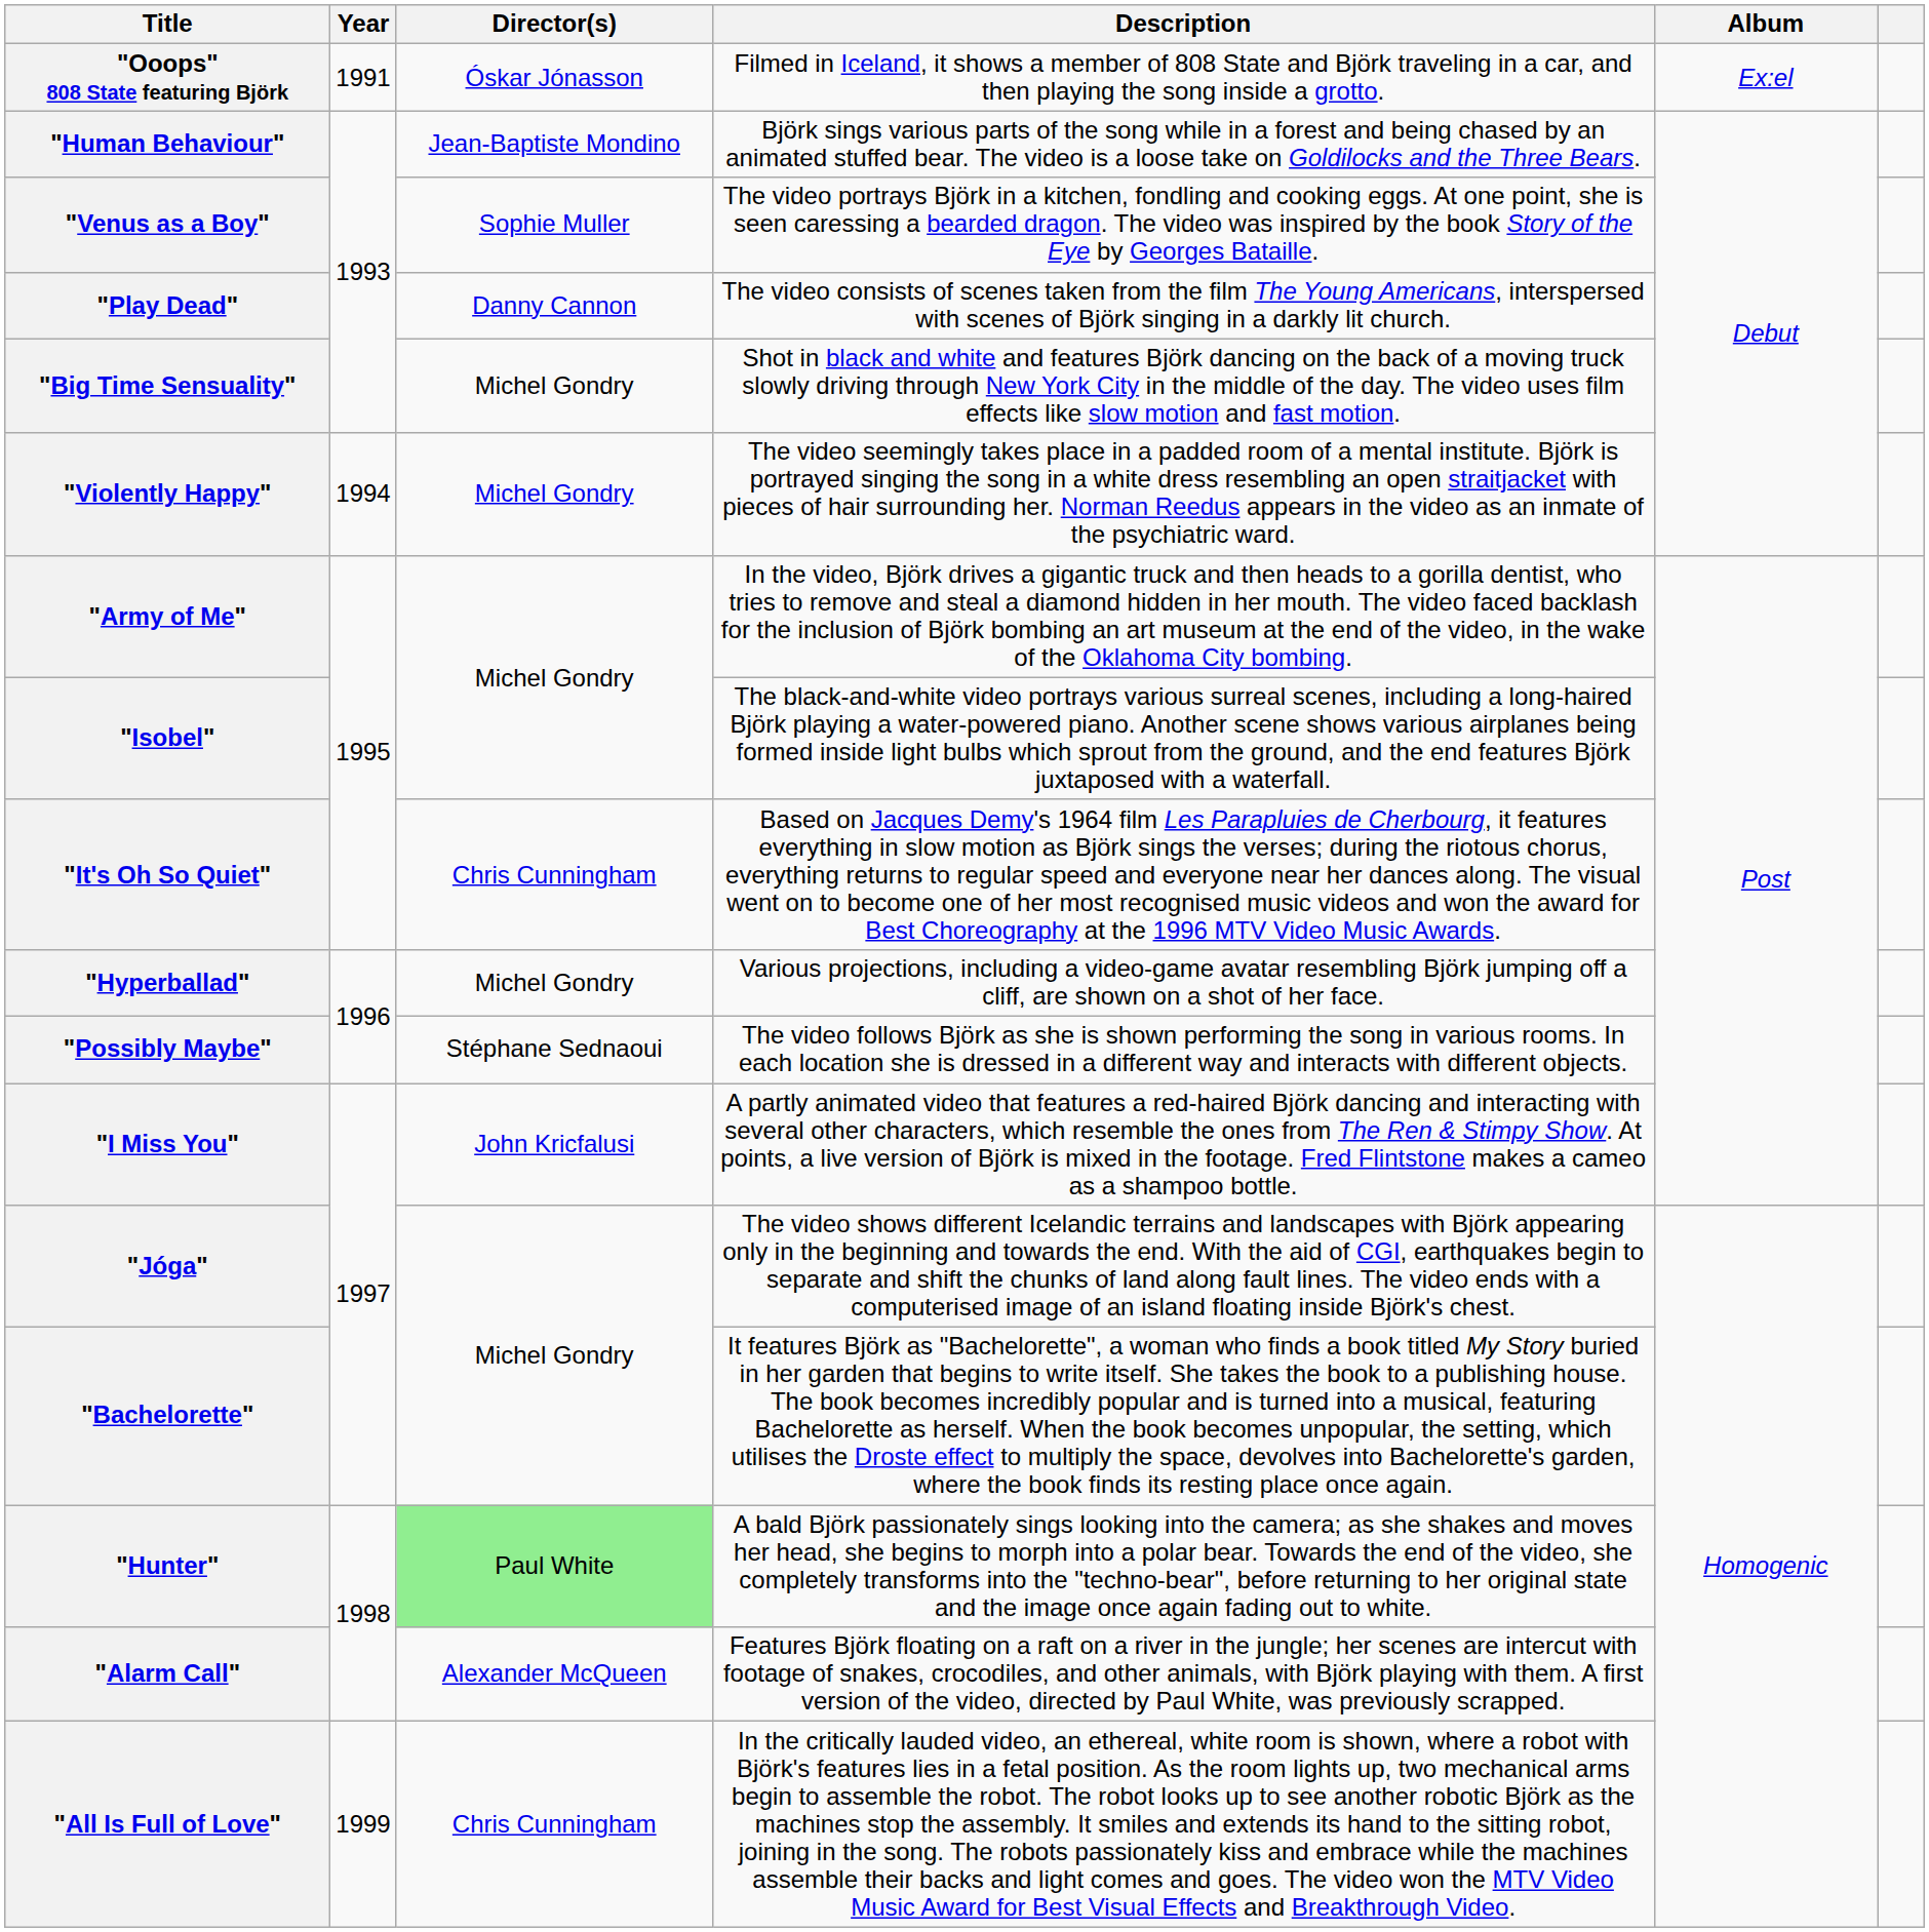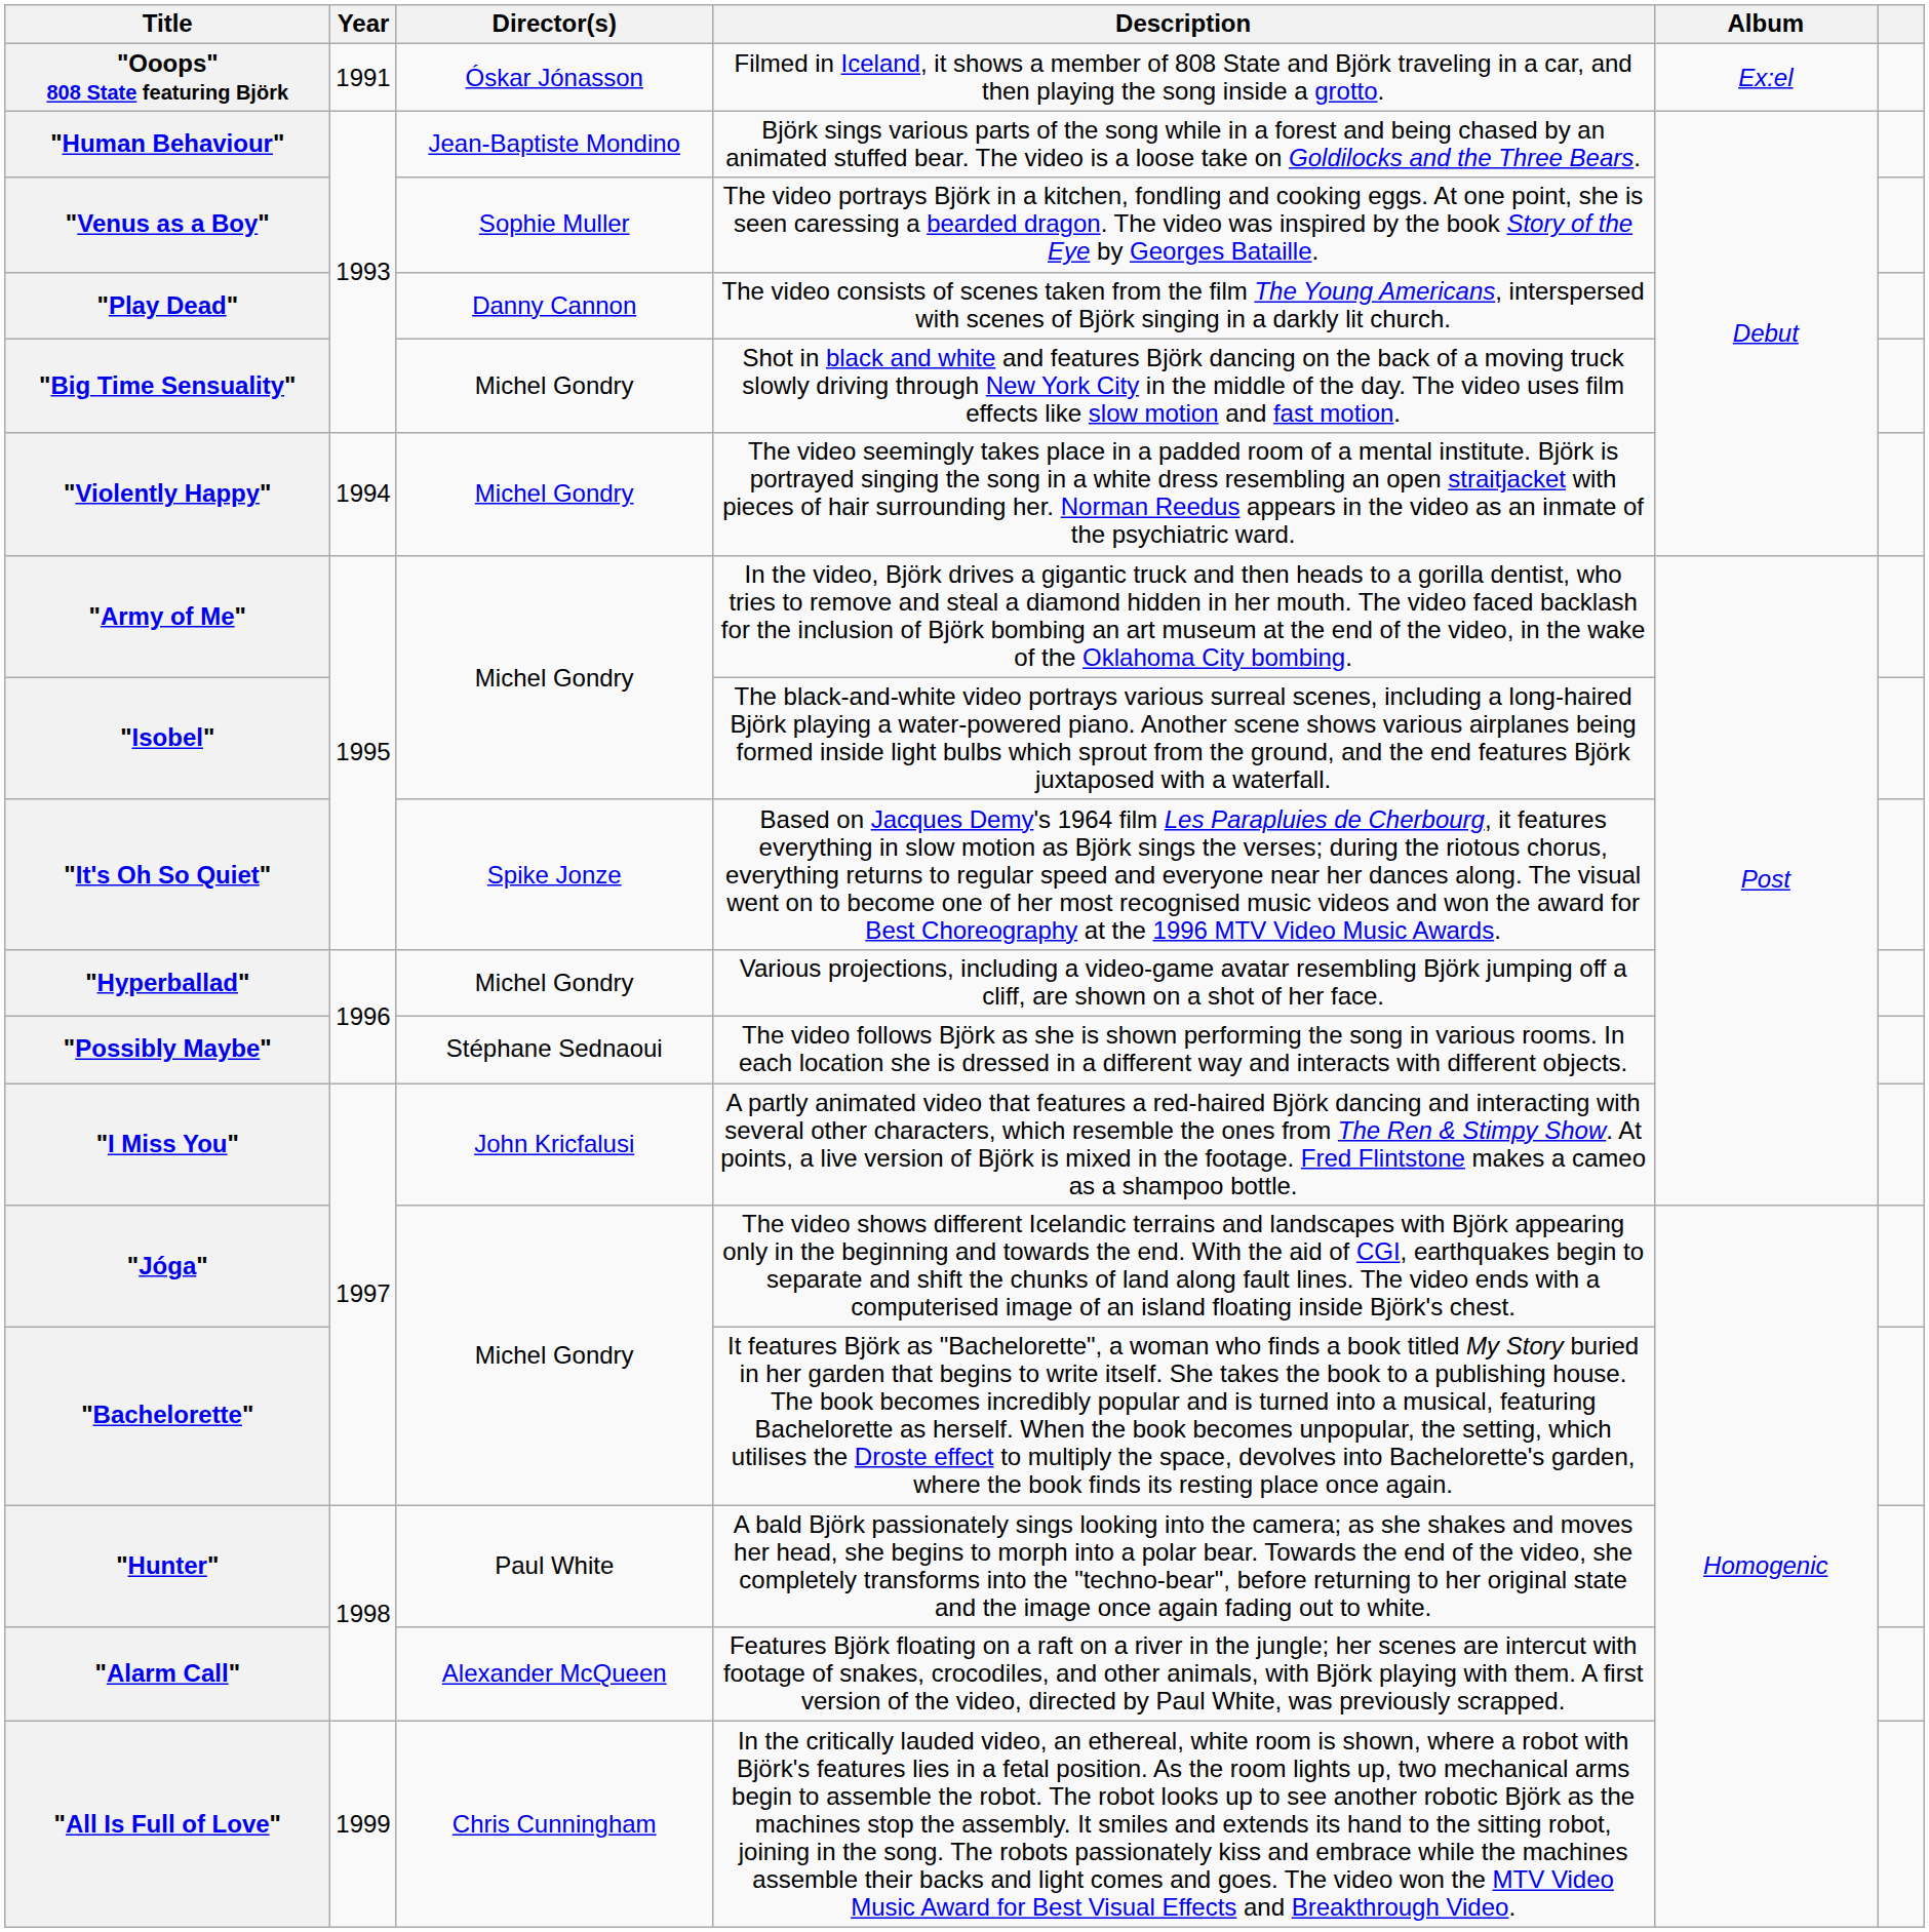 <table class="wikitable sortable plainrowheaders" style="text-align:center;">
 <tr>
 <th scope="col" style="width:15em;">Title</th>
 <th scope="col" style="width:2em;">Year</th>
 <th scope="col" style="width:15em;">Director(s)</th>
 <th scope="col" style="width:50em;" class="unsortable">Description</th>
 <th scope="col" style="width:10em;">Album</th>
 <th scope="col" style="width:2em;" class="unsortable"></th>
 </tr>
 <tr>
 <th scope="row">"Ooops" <br><small><a href='#'>808 State</a> featuring Björk</small></th>
 <td>1991</td>
 <td><a href='#'>Óskar Jónasson</a></td>
 <td>Filmed in <a href='#'>Iceland</a>, it shows a member of 808 State and Björk traveling in a car, and then playing the song inside a <a href='#'>grotto</a>.</td>
 <td><em><a href='#'>Ex:el</a></em></td>
 <td style="text-align:center;"></td>
 </tr>
 <tr>
 <th scope="row">"<a href='#'>Human Behaviour</a>"</th>
 <td rowspan="4">1993</td>
 <td><a href='#'>Jean-Baptiste Mondino</a></td>
 <td>Björk sings various parts of the song while in a forest and being chased by an animated stuffed bear. The video is a loose take on <em><a href='#'>Goldilocks and the Three Bears</a></em>.</td>
 <td rowspan="5"><em><a href='#'>Debut</a></em></td>
 <td style="text-align:center;"><br><br></td>
 </tr>
 <tr>
 <th scope="row">"<a href='#'>Venus as a Boy</a>"</th>
 <td><a href='#'>Sophie Muller</a></td>
 <td>The video portrays Björk in a kitchen, fondling and cooking eggs. At one point, she is seen caressing a <a href='#'>bearded dragon</a>. The video was inspired by the book <em><a href='#'>Story of the Eye</a></em> by <a href='#'>Georges Bataille</a>.</td>
 <td style="text-align:center;"></td>
 </tr>
 <tr>
 <th scope="row">"<a href='#'>Play Dead</a>"</th>
 <td><a href='#'>Danny Cannon</a></td>
 <td>The video consists of scenes taken from the film <em><a href='#'>The Young Americans</a></em>, interspersed with scenes of Björk singing in a darkly lit church.</td>
 <td style="text-align:center;"></td>
 </tr>
 <tr>
 <th scope="row">"<a href='#'>Big Time Sensuality</a>"</th>
 <td>Michel Gondry</td>
 <td>Shot in <a href='#'>black and white</a> and features Björk dancing on the back of a moving truck slowly driving through <a href='#'>New York City</a> in the middle of the day. The video uses film effects like <a href='#'>slow motion</a> and <a href='#'>fast motion</a>.</td>
 <td style="text-align:center;"><br></td>
 </tr>
 <tr>
 <th scope="row">"<a href='#'>Violently Happy</a>"</th>
 <td>1994</td>
 <td><a href='#'>Michel Gondry</a></td>
 <td>The video seemingly takes place in a padded room of a mental institute. Björk is portrayed singing the song in a white dress resembling an open <a href='#'>straitjacket</a> with pieces of hair surrounding her. <a href='#'>Norman Reedus</a> appears in the video as an inmate of the psychiatric ward.</td>
 <td style="text-align:center;"></td>
 </tr>
 <tr>
 <th scope="row">"<a href='#'>Army of Me</a>"</th>
 <td rowspan="3">1995</td>
 <td rowspan="2">Michel Gondry</td>
 <td>In the video, Björk drives a gigantic truck and then heads to a gorilla dentist, who tries to remove and steal a diamond hidden in her mouth. The video faced backlash for the inclusion of Björk bombing an art museum at the end of the video, in the wake of the <a href='#'>Oklahoma City bombing</a>.</td>
 <td rowspan="6"><em><a href='#'>Post</a></em></td>
 <td style="text-align:center;"></td>
 </tr>
 <tr>
 <th scope="row">"<a href='#'>Isobel</a>"</th>
 <td>The black-and-white video portrays various surreal scenes, including a long-haired Björk playing a water-powered piano. Another scene shows various airplanes being formed inside light bulbs which sprout from the ground, and the end features Björk juxtaposed with a waterfall.</td>
 <td style="text-align:center;"></td>
 </tr>
 <tr>
 <th scope="row">"<a href='#'>It's Oh So Quiet</a>"</th>
-<td><a href='#'>Chris Cunningham</a></td>
+<td><a href='#'>Spike Jonze</a></td>
 <td>Based on <a href='#'>Jacques Demy</a>'s 1964 film <em><a href='#'>Les Parapluies de Cherbourg</a></em>, it features everything in slow motion as Björk sings the verses; during the riotous chorus, everything returns to regular speed and everyone near her dances along. The visual went on to become one of her most recognised music videos and won the award for <a href='#'>Best Choreography</a> at the <a href='#'>1996 MTV Video Music Awards</a>.</td>
 <td style="text-align:center;"><br></td>
 </tr>
 <tr>
 <th scope="row">"<a href='#'>Hyperballad</a>"</th>
 <td rowspan="2">1996</td>
 <td>Michel Gondry</td>
 <td>Various projections, including a video-game avatar resembling Björk jumping off a cliff, are shown on a shot of her face.</td>
 <td style="text-align:center;"><br></td>
 </tr>
 <tr>
 <th scope="row">"<a href='#'>Possibly Maybe</a>"</th>
 <td>Stéphane Sednaoui</td>
 <td>The video follows Björk as she is shown performing the song in various rooms. In each location she is dressed in a different way and interacts with different objects.</td>
 <td style="text-align:center;"></td>
 </tr>
 <tr>
 <th scope="row">"<a href='#'>I Miss You</a>"</th>
 <td rowspan="3">1997</td>
 <td><a href='#'>John Kricfalusi</a></td>
 <td>A partly animated video that features a red-haired Björk dancing and interacting with several other characters, which resemble the ones from <em><a href='#'>The Ren & Stimpy Show</a></em>. At points, a live version of Björk is mixed in the footage. <a href='#'>Fred Flintstone</a> makes a cameo as a shampoo bottle.</td>
 <td style="text-align:center;"></td>
 </tr>
 <tr>
 <th scope="row">"<a href='#'>Jóga</a>"</th>
 <td rowspan="2">Michel Gondry</td>
 <td>The video shows different Icelandic terrains and landscapes with Björk appearing only in the beginning and towards the end. With the aid of <a href='#'>CGI</a>, earthquakes begin to separate and shift the chunks of land along fault lines. The video ends with a computerised image of an island floating inside Björk's chest.</td>
 <td rowspan="5"><em><a href='#'>Homogenic</a></em></td>
 <td style="text-align:center;"><br><br></td>
 </tr>
 <tr>
 <th scope="row">"<a href='#'>Bachelorette</a>"</th>
 <td>It features Björk as "Bachelorette", a woman who finds a book titled <em>My Story</em> buried in her garden that begins to write itself. She takes the book to a publishing house. The book becomes incredibly popular and is turned into a musical, featuring Bachelorette as herself. When the book becomes unpopular, the setting, which utilises the <a href='#'>Droste effect</a> to multiply the space, devolves into Bachelorette's garden, where the book finds its resting place once again.</td>
 <td style="text-align:center;"><br><br></td>
 </tr>
 <tr>
 <th scope="row">"<a href='#'>Hunter</a>"</th>
 <td rowspan="2">1998</td>
-<td style="background: lightgreen;">Paul White</td>
+<td>Paul White</td>
 <td>A bald Björk passionately sings looking into the camera; as she shakes and moves her head, she begins to morph into a polar bear. Towards the end of the video, she completely transforms into the "techno-bear", before returning to her original state and the image once again fading out to white.</td>
 <td style="text-align:center;"><br></td>
 </tr>
 <tr>
 <th scope="row">"<a href='#'>Alarm Call</a>"</th>
 <td><a href='#'>Alexander McQueen</a></td>
 <td>Features Björk floating on a raft on a river in the jungle; her scenes are intercut with footage of snakes, crocodiles, and other animals, with Björk playing with them. A first version of the video, directed by Paul White, was previously scrapped.</td>
 <td style="text-align:center;"><br></td>
 </tr>
 <tr>
 <th scope="row">"<a href='#'>All Is Full of Love</a>"</th>
 <td>1999</td>
 <td><a href='#'>Chris Cunningham</a></td>
 <td>In the critically lauded video, an ethereal, white room is shown, where a robot with Björk's features lies in a fetal position. As the room lights up, two mechanical arms begin to assemble the robot. The robot looks up to see another robotic Björk as the machines stop the assembly. It smiles and extends its hand to the sitting robot, joining in the song. The robots passionately kiss and embrace while the machines assemble their backs and light comes and goes. The video won the <a href='#'>MTV Video Music Award for Best Visual Effects</a> and <a href='#'>Breakthrough Video</a>.</td>
 <td style="text-align:center;"><br><br></td>
 </tr>
 </table>
